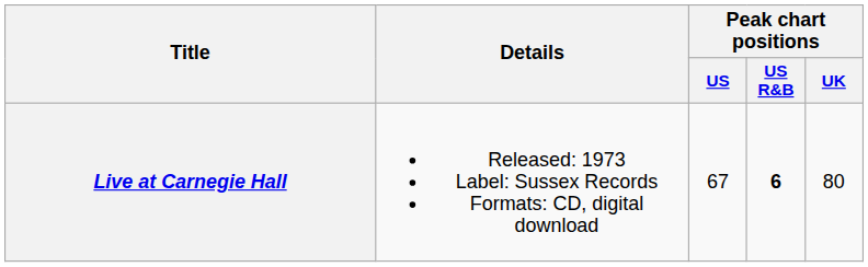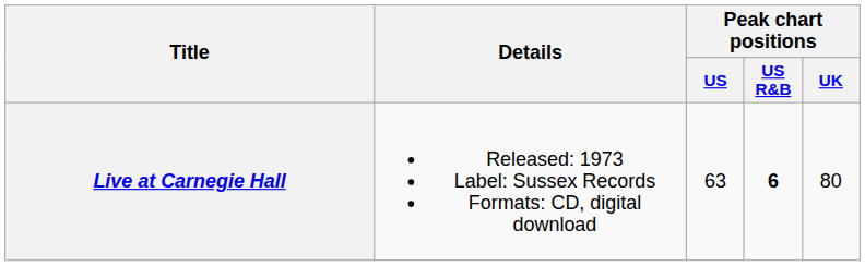 <table class="wikitable plainrowheaders" style="text-align:center;">
 <tr>
 <th scope="col" rowspan="2" style="width:18.4em;">Title</th>
 <th scope="col" rowspan="2" style="width:15.5em;">Details</th>
 <th scope="col" colspan="3">Peak chart positions</th>
 </tr>
 <tr>
 <th scope="col" style="width:3em;font-size:85%;"><a href='#'>US</a><br></th>
 <th scope="col" style="width:3em;font-size:85%;"><a href='#'>US<br>R&B</a><br></th>
 <th scope="col" style="width:3em;font-size:85%;"><a href='#'>UK</a><br></th>
 </tr>
 <tr>
 <th scope="row"><em><a href='#'>Live at Carnegie Hall</a></em></th>
 <td><br><ul><li>Released: 1973</li><li>Label: Sussex Records</li><li>Formats: CD, digital download</li></ul></td>
-<td>67</td>
+<td>63</td>
 <td><strong>6</strong></td>
 <td>80</td>
 </tr>
 </table>
